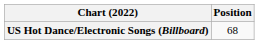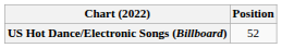 <table class="wikitable plainrowheaders" style="text-align:center">
 <tr>
 <th scope="col">Chart (2022)</th>
 <th scope="col">Position</th>
 </tr>
 <tr>
 <th scope="row">US Hot Dance/Electronic Songs (<em>Billboard</em>)</th>
-<td>68</td>
+<td>52</td>
 </tr>
 </table>
